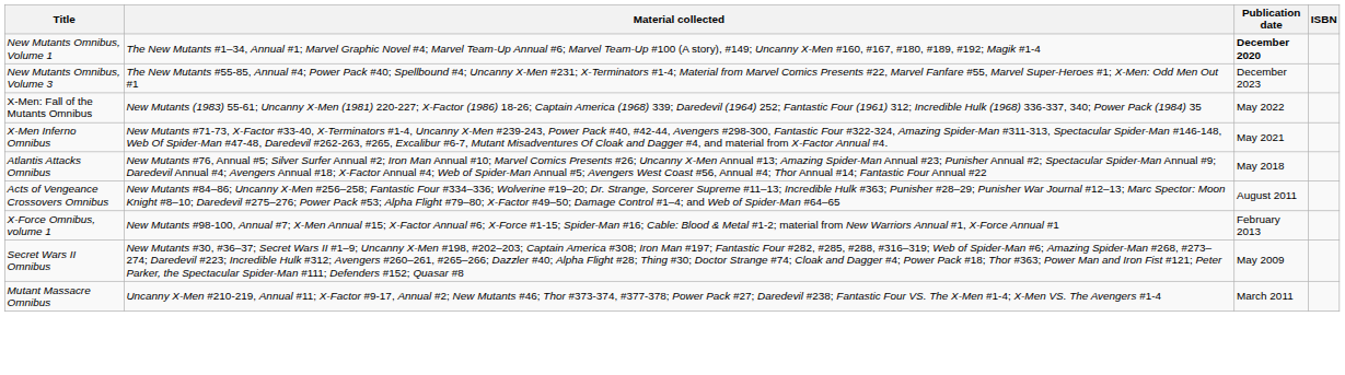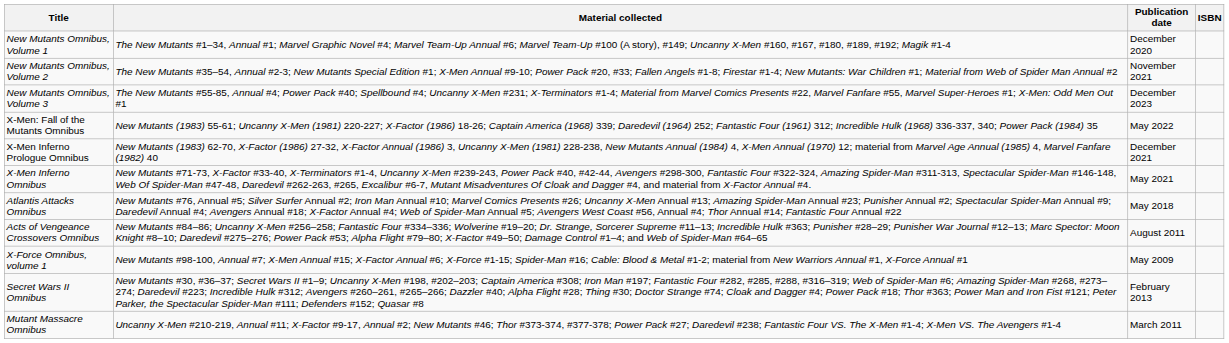 <table class="wikitable">
 <tr>
 <th>Title</th>
 <th>Material collected</th>
 <th>Publication date</th>
 <th>ISBN</th>
 </tr>
 <tr>
 <td><em>New Mutants Omnibus, Volume 1</em></td>
 <td><em>The New Mutants</em> #1–34, <em>Annual</em> #1; <em>Marvel Graphic Novel</em> #4; <em>Marvel Team-Up Annual</em> #6; <em>Marvel Team-Up</em> #100 (A story), #149; <em>Uncanny X-Men</em> #160, #167, #180, #189, #192; <em>Magik</em> #1-4</td>
-<td><strong>December 2020</strong></td>
+<td>December 2020</td>
+<td></td>
+</tr>
+<tr>
+<td><em>New Mutants Omnibus, Volume 2</em></td>
+<td><em>The New Mutants</em> #35–54, <em>Annual</em> #2-3; <em>New Mutants Special Edition</em> #1; <em>X-Men Annual</em> #9-10; <em>Power Pack</em> #20, #33; <em>Fallen Angels</em> #1-8; <em>Firestar</em> #1-4; <em>New Mutants: War Children</em> #1; <em>Material from Web of Spider Man Annual</em> #2</td>
+<td>November 2021</td>
 <td></td>
 </tr>
 <tr>
 <td><em>New Mutants Omnibus, Volume 3</em></td>
 <td><em>The New Mutants</em> #55-85, <em>Annual</em> #4; <em>Power Pack</em> #40; <em>Spellbound</em> #4; <em>Uncanny X-Men</em> #231; <em>X-Terminators</em> #1-4; <em>Material from Marvel Comics Presents</em> #22, <em>Marvel Fanfare</em> #55, <em>Marvel Super-Heroes</em> #1; <em>X-Men: Odd Men Out</em> #1</td>
 <td>December 2023</td>
 <td></td>
 </tr>
 <tr>
 <td>X-Men: Fall of the Mutants Omnibus</td>
 <td><em>New Mutants (1983)</em> 55-61; <em>Uncanny X-Men (1981)</em> 220-227; <em>X-Factor (1986)</em> 18-26; <em>Captain America (1968)</em> 339; <em>Daredevil (1964)</em> 252; <em>Fantastic Four (1961)</em> 312; <em>Incredible Hulk (1968)</em> 336-337, 340; <em>Power Pack (1984)</em> 35</td>
 <td>May 2022</td>
+<td></td>
+</tr>
+<tr>
+<td>X-Men Inferno Prologue Omnibus</td>
+<td><em>New Mutants (1983)</em> 62-70, <em>X-Factor (1986)</em> 27-32, <em>X-Factor Annual (1986)</em> 3, <em>Uncanny X-Men (1981)</em> 228-238, <em>New Mutants Annual (1984)</em> 4, <em>X-Men Annual (1970)</em> 12; material from <em>Marvel Age Annual (1985)</em> 4, <em>Marvel Fanfare (1982)</em> 40</td>
+<td>December 2021</td>
 <td></td>
 </tr>
 <tr>
 <td><em>X-Men Inferno Omnibus</em></td>
 <td><em>New Mutants</em> #71-73, <em>X-Factor</em> #33-40, <em>X-Terminators</em> #1-4, <em>Uncanny X-Men</em> #239-243, <em>Power Pack</em> #40, #42-44, <em>Avengers</em> #298-300, <em>Fantastic Four</em> #322-324, <em>Amazing Spider-Man</em> #311-313, <em>Spectacular Spider-Man</em> #146-148, <em>Web Of Spider-Man</em> #47-48, <em>Daredevil</em> #262-263, #265, <em>Excalibur</em> #6-7, <em>Mutant Misadventures Of Cloak and Dagger</em> #4, and material from <em>X-Factor Annual</em> #4.</td>
 <td>May 2021</td>
 <td></td>
 </tr>
 <tr>
 <td><em>Atlantis Attacks Omnibus</em></td>
 <td><em>New Mutants</em> #76, Annual #5; <em>Silver Surfer</em> Annual #2; <em>Iron Man</em> Annual #10; <em>Marvel Comics Presents</em> #26; <em>Uncanny X-Men</em> Annual #13; <em>Amazing Spider-Man</em> Annual #23; <em>Punisher</em> Annual #2; <em>Spectacular Spider-Man</em> Annual #9; <em>Daredevil</em> Annual #4; <em>Avengers</em> Annual #18; <em>X-Factor</em> Annual #4; <em>Web of Spider-Man</em> Annual #5; <em>Avengers West Coast</em> #56, Annual #4; <em>Thor</em> Annual #14; <em>Fantastic Four</em> Annual #22</td>
 <td>May 2018</td>
 <td></td>
 </tr>
 <tr>
 <td><em>Acts of Vengeance Crossovers Omnibus</em></td>
 <td><em>New Mutants</em> #84–86; <em>Uncanny X-Men</em> #256–258; <em>Fantastic Four</em> #334–336; <em>Wolverine</em> #19–20; <em>Dr. Strange, Sorcerer Supreme</em> #11–13; <em>Incredible Hulk</em> #363; <em>Punisher</em> #28–29; <em>Punisher War Journal</em> #12–13; <em>Marc Spector: Moon Knight</em> #8–10; <em>Daredevil</em> #275–276; <em>Power Pack</em> #53; <em>Alpha Flight</em> #79–80; <em>X-Factor</em> #49–50; <em>Damage Control</em> #1–4; and <em>Web of Spider-Man</em> #64–65</td>
 <td>August 2011</td>
 <td></td>
 </tr>
 <tr>
 <td><em>X-Force Omnibus, volume 1</em></td>
 <td><em>New Mutants</em> #98-100, <em>Annual</em> #7; <em>X-Men Annual</em> #15; <em>X-Factor Annual</em> #6; <em>X-Force</em> #1-15; <em>Spider-Man</em> #16; <em>Cable: Blood & Metal</em> #1-2; material from <em>New Warriors Annual</em> #1, <em>X-Force Annual</em> #1</td>
-<td>February 2013</td>
+<td>May 2009</td>
 <td></td>
 </tr>
 <tr>
 <td><em>Secret Wars II Omnibus</em></td>
 <td><em>New Mutants</em> #30, #36–37; <em>Secret Wars II</em> #1–9; <em>Uncanny X-Men</em> #198, #202–203; <em>Captain America</em> #308; <em>Iron Man</em> #197; <em>Fantastic Four</em> #282, #285, #288, #316–319; <em>Web of Spider-Man</em> #6; <em>Amazing Spider-Man</em> #268, #273–274; <em>Daredevil</em> #223; <em>Incredible Hulk</em> #312; <em>Avengers</em> #260–261, #265–266; <em>Dazzler</em> #40; <em>Alpha Flight</em> #28; <em>Thing</em> #30; <em>Doctor Strange</em> #74; <em>Cloak and Dagger</em> #4; <em>Power Pack</em> #18; <em>Thor</em> #363; <em>Power Man and Iron Fist</em> #121; <em>Peter Parker, the Spectacular Spider-Man</em> #111; <em>Defenders</em> #152; <em>Quasar</em> #8</td>
-<td>May 2009</td>
+<td>February 2013</td>
 <td></td>
 </tr>
 <tr>
 <td><em>Mutant Massacre Omnibus</em></td>
 <td><em>Uncanny X-Men</em> #210-219, <em>Annual</em> #11; <em>X-Factor</em> #9-17, <em>Annual</em> #2; <em>New Mutants</em> #46; <em>Thor</em> #373-374, #377-378; <em>Power Pack</em> #27; <em>Daredevil</em> #238; <em>Fantastic Four VS. The X-Men</em> #1-4; <em>X-Men VS. The Avengers</em> #1-4</td>
 <td>March 2011</td>
 <td></td>
 </tr>
 </table>
